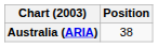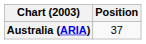 <table class="wikitable plainrowheaders" style="text-align:center">
 <tr>
 <th>Chart (2003)</th>
 <th>Position</th>
 </tr>
 <tr>
 <th scope="row">Australia (<a href='#'>ARIA</a>)</th>
-<td>38</td>
+<td>37</td>
 </tr>
 </table>
